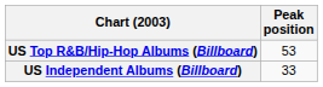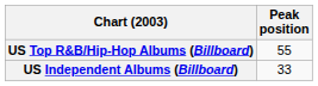 <table class="wikitable sortable plainrowheaders" style="text-align:center">
 <tr>
 <th scope="col">Chart (2003)</th>
 <th scope="col">Peak<br>position</th>
 </tr>
 <tr>
 <th scope="row">US <a href='#'>Top R&B/Hip-Hop Albums</a> (<em><a href='#'>Billboard</a></em>)</th>
-<td>53</td>
+<td>55</td>
 </tr>
 <tr>
 <th scope="row">US <a href='#'>Independent Albums</a> (<em><a href='#'>Billboard</a></em>)</th>
 <td>33</td>
 </tr>
 </table>
